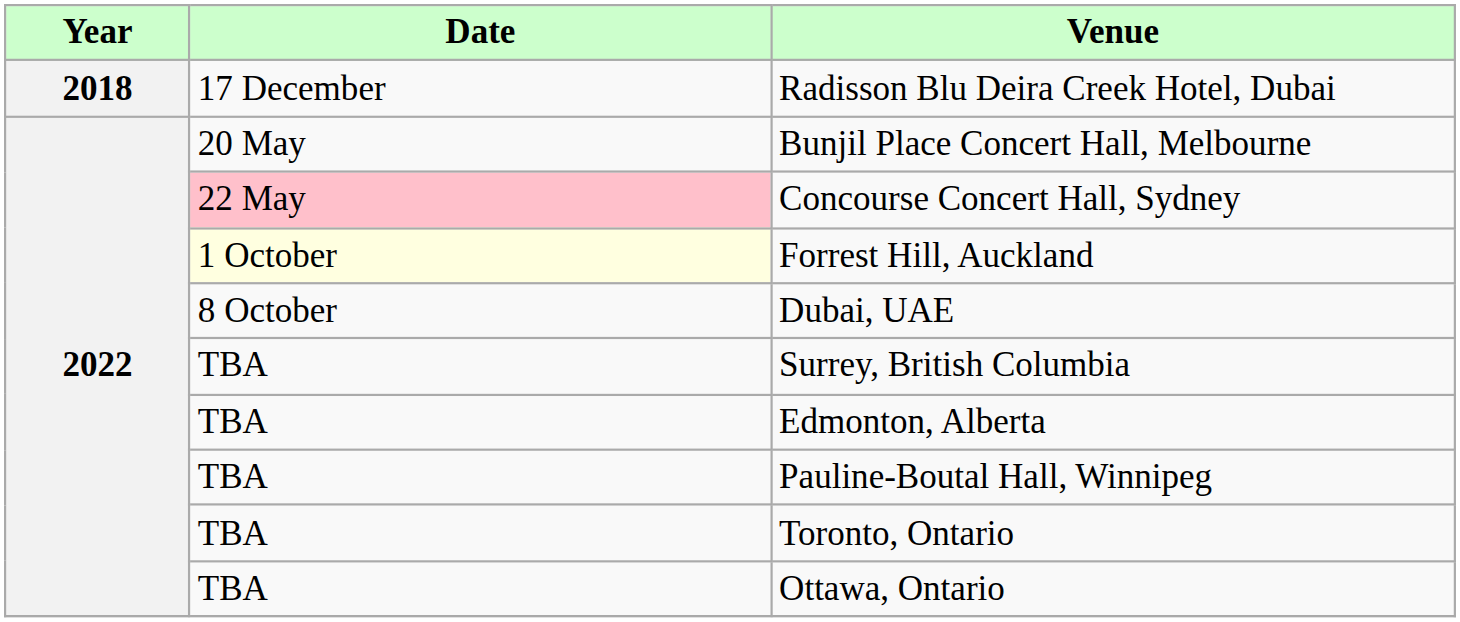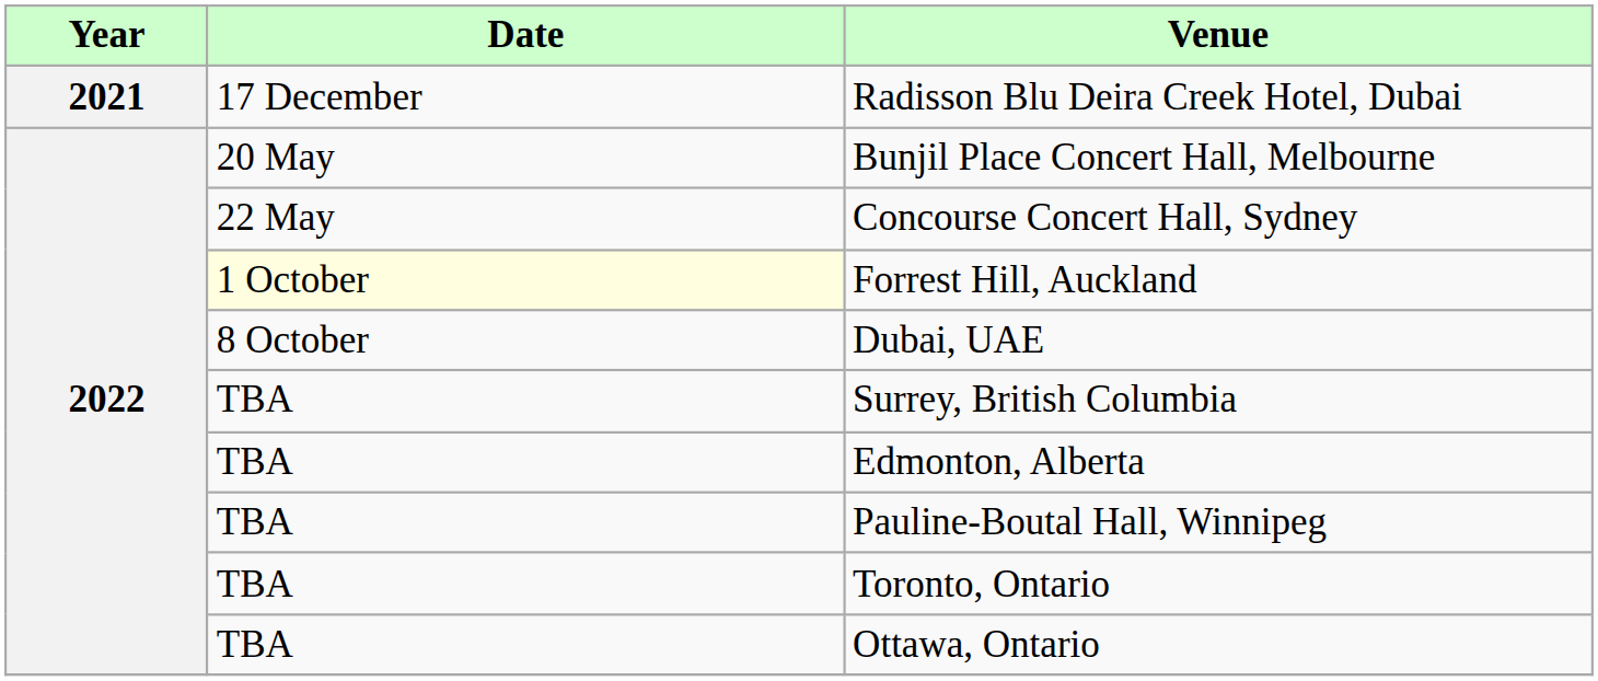 <table class="wikitable plainrowheaders" style="width:75%">
 <tr style="background:#cfc; text-align:center;">
 <td scope="col" style="width:05%;"><strong>Year</strong></td>
 <td scope="col" style="width:17%;"><strong>Date</strong></td>
 <td scope="col" style="width:20%;"><strong>Venue</strong></td>
 </tr>
 <tr>
-<th scope="row" rowspan="1">2018</th>
+<th scope="row" rowspan="1">2021</th>
 <td>17 December</td>
 <td>Radisson Blu Deira Creek Hotel, Dubai</td>
 </tr>
 <tr>
 <th scope="row" rowspan="9">2022</th>
 <td>20 May</td>
 <td>Bunjil Place Concert Hall, Melbourne</td>
 </tr>
 <tr>
-<td style="background: pink;">22 May</td>
+<td>22 May</td>
 <td>Concourse Concert Hall, Sydney</td>
 </tr>
 <tr>
 <td style="background: lightyellow;">1 October</td>
 <td>Forrest Hill, Auckland</td>
 </tr>
 <tr>
 <td>8 October</td>
 <td>Dubai, UAE</td>
 </tr>
 <tr>
 <td>TBA</td>
 <td>Surrey, British Columbia</td>
 </tr>
 <tr>
 <td>TBA</td>
 <td>Edmonton, Alberta</td>
 </tr>
 <tr>
 <td>TBA</td>
 <td>Pauline-Boutal Hall, Winnipeg</td>
 </tr>
 <tr>
 <td>TBA</td>
 <td>Toronto, Ontario</td>
 </tr>
 <tr>
 <td>TBA</td>
 <td>Ottawa, Ontario</td>
 </tr>
 <tr>
 </tr>
 </table>
